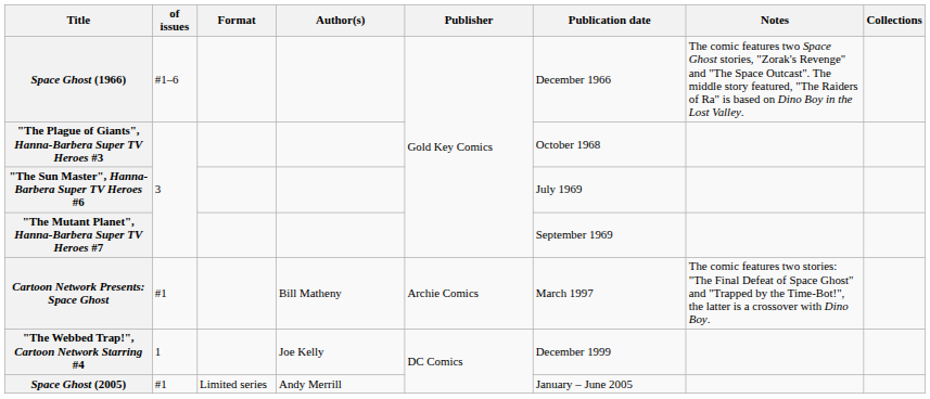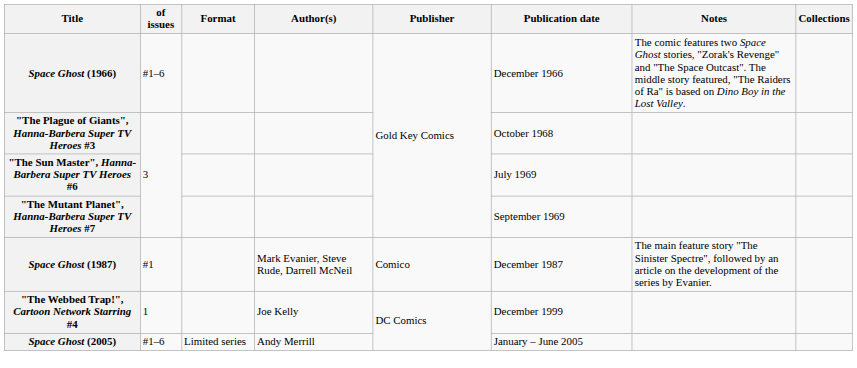 <table class="wikitable">
 <tr>
 <th>Title</th>
 <th style="width:40pt"> of issues</th>
 <th style="width:75pt">Format</th>
 <th style="width:125pt">Author(s)</th>
 <th style="width:125pt">Publisher</th>
 <th style="width:150pt">Publication date</th>
 <th style="width:175pt">Notes</th>
 <th>Collections</th>
 </tr>
 <tr>
 <th><em>Space Ghost</em> (1966)</th>
 <td>#1–6</td>
 <td></td>
 <td></td>
 <td rowspan="4">Gold Key Comics</td>
 <td>December 1966</td>
 <td>The comic features two <em>Space Ghost</em> stories, "Zorak's Revenge" and "The Space Outcast". The middle story featured, "The Raiders of Ra" is based on <em>Dino Boy in the Lost Valley</em>.</td>
 <td></td>
 </tr>
 <tr>
 <th>"The Plague of Giants", <em>Hanna-Barbera Super TV Heroes</em> #3</th>
 <td rowspan="3">3</td>
 <td></td>
 <td></td>
 <td>October 1968</td>
 <td></td>
 <td></td>
 </tr>
 <tr>
 <th>"The Sun Master", <em>Hanna-Barbera Super TV Heroes</em> #6</th>
 <td></td>
 <td></td>
 <td>July 1969</td>
 <td></td>
 <td></td>
 </tr>
 <tr>
 <th>"The Mutant Planet", <em>Hanna-Barbera Super TV Heroes</em> #7</th>
 <td></td>
 <td></td>
 <td>September 1969</td>
 <td></td>
 <td></td>
 </tr>
 <tr>
-<th><em>Cartoon Network Presents: Space Ghost</em></th>
+<th><em>Space Ghost</em> (1987)</th>
 <td>#1</td>
 <td></td>
-<td>Bill Matheny</td>
-<td>Archie Comics</td>
-<td>March 1997</td>
-<td>The comic features two stories: "The Final Defeat of Space Ghost" and "Trapped by the Time-Bot!", the latter is a crossover with <em>Dino Boy</em>.</td>
+<td>Mark Evanier, Steve Rude, Darrell McNeil </td>
+<td>Comico</td>
+<td>December 1987</td>
+<td>The main feature story "The Sinister Spectre", followed by an article on the development of the series by Evanier.</td>
 <td></td>
 </tr>
 <tr>
 <th>"The Webbed Trap!", <em>Cartoon Network Starring</em> #4</th>
 <td>1</td>
 <td></td>
 <td>Joe Kelly</td>
 <td rowspan="2">DC Comics</td>
 <td>December 1999</td>
 <td></td>
 <td></td>
 </tr>
 <tr>
 <th><em>Space Ghost</em> (2005)</th>
-<td>#1</td>
+<td>#1–6</td>
 <td>Limited series</td>
 <td>Andy Merrill</td>
 <td>January – June 2005</td>
 <td></td>
 <td></td>
 </tr>
 </table>
